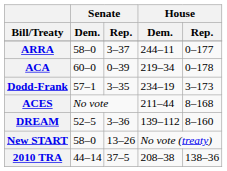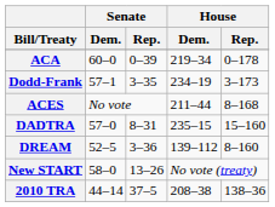 <table class="wikitable" align="right" style="margin-left:1em">
 <tr>
 <th></th>
 <th colspan=2>Senate</th>
 <th colspan=2>House</th>
 </tr>
 <tr>
 <th>Bill/Treaty</th>
 <th>Dem.</th>
 <th>Rep.</th>
 <th>Dem.</th>
 <th>Rep.</th>
 </tr>
 <tr>
-</tr>
-<tr>
-<th><a href='#'>ARRA</a></th>
-<td>58–0</td>
-<td>3–37</td>
-<td>244–11</td>
-<td>0–177</td>
 </tr>
 <tr>
 <th><a href='#'>ACA</a></th>
 <td>60–0</td>
 <td>0–39</td>
 <td>219–34</td>
 <td>0–178</td>
 </tr>
 <tr>
 <th><a href='#'>Dodd-Frank</a></th>
 <td>57–1</td>
 <td>3–35</td>
 <td>234–19</td>
 <td>3–173</td>
 </tr>
 <tr>
 <th><a href='#'>ACES</a></th>
 <td colspan=2><em>No vote</em></td>
 <td>211–44</td>
 <td>8–168</td>
 </tr>
 <tr>
+<th><a href='#'>DADTRA</a></th>
+<td>57–0</td>
+<td>8–31</td>
+<td>235–15</td>
+<td>15–160</td>
+</tr>
+<tr>
 <th><a href='#'>DREAM</a></th>
 <td>52–5</td>
 <td>3–36</td>
 <td>139–112</td>
 <td>8–160</td>
 </tr>
 <tr>
 <th><a href='#'>New START</a></th>
 <td>58–0</td>
 <td>13–26</td>
 <td colspan=2><em>No vote (<a href='#'>treaty</a>)</em></td>
 </tr>
 <tr>
 <th><a href='#'>2010 TRA</a></th>
 <td>44–14</td>
 <td>37–5</td>
 <td>208–38</td>
 <td>138–36</td>
 </tr>
 </table>
